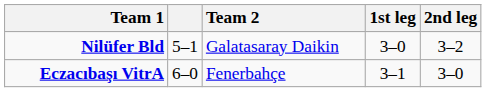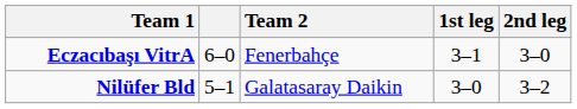 <table class="wikitable" style="text-align: center;">
 <tr>
 <th style="text-align: right; width: 9em;" scope="col">Team 1</th>
 <th scope="col"></th>
 <th style="text-align: left; width: 9em;" scope="col">Team 2</th>
 <th scope="col">1st leg</th>
 <th scope="col">2nd leg</th>
 </tr>
 <tr>
+<td style="text-align: right;"><strong><a href='#'>Eczacıbaşı VitrA</a></strong></td>
+<td>6–0</td>
+<td style="text-align: left;"><a href='#'>Fenerbahçe</a></td>
+<td>3–1</td>
+<td>3–0</td>
+</tr>
+<tr>
 <td style="text-align: right;"><strong><a href='#'>Nilüfer Bld</a></strong></td>
 <td>5–1</td>
 <td style="text-align: left;"><a href='#'>Galatasaray Daikin</a></td>
 <td>3–0</td>
 <td>3–2</td>
 </tr>
-<tr>
-<td style="text-align: right;"><strong><a href='#'>Eczacıbaşı VitrA</a></strong></td>
-<td>6–0</td>
-<td style="text-align: left;"><a href='#'>Fenerbahçe</a></td>
-<td>3–1</td>
-<td>3–0</td>
-</tr>
 </table>
